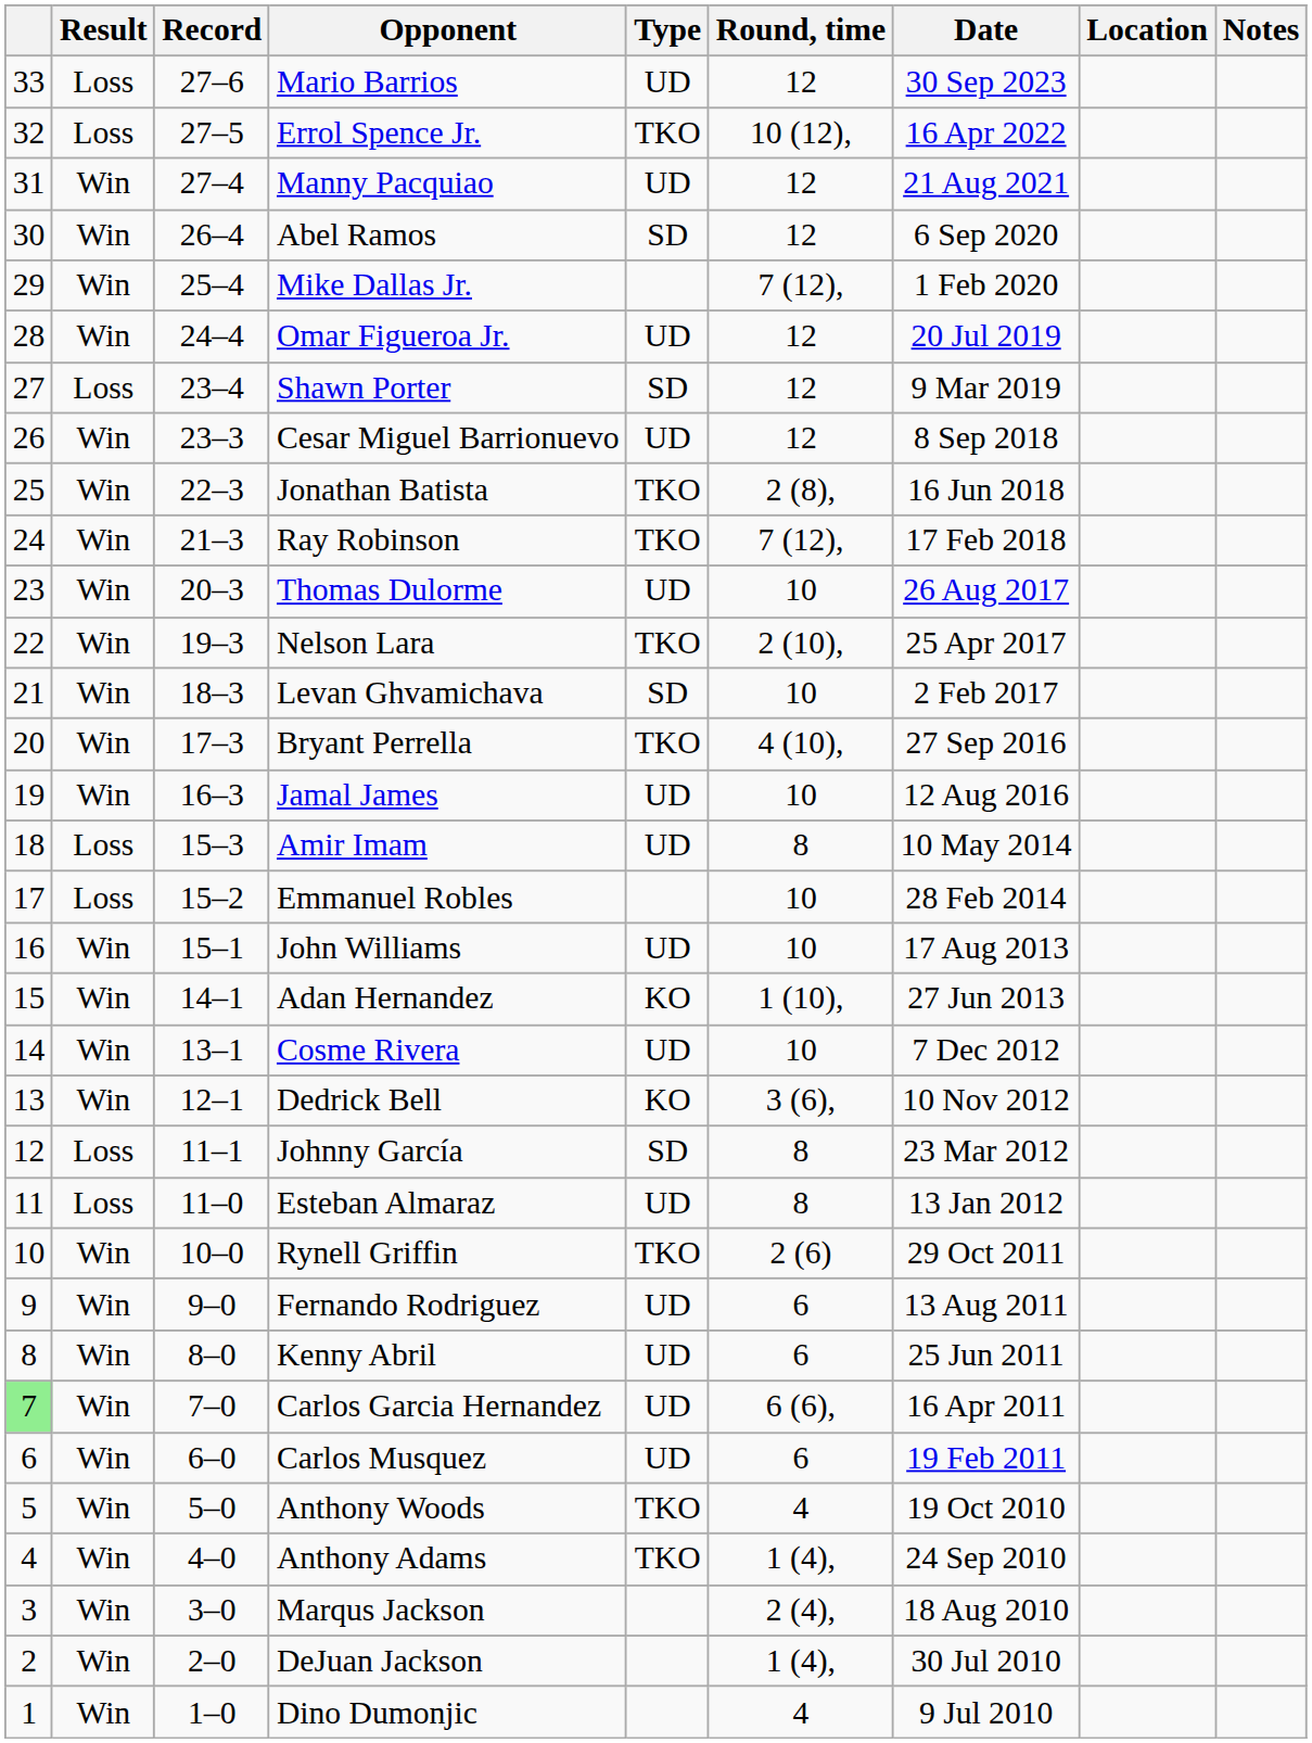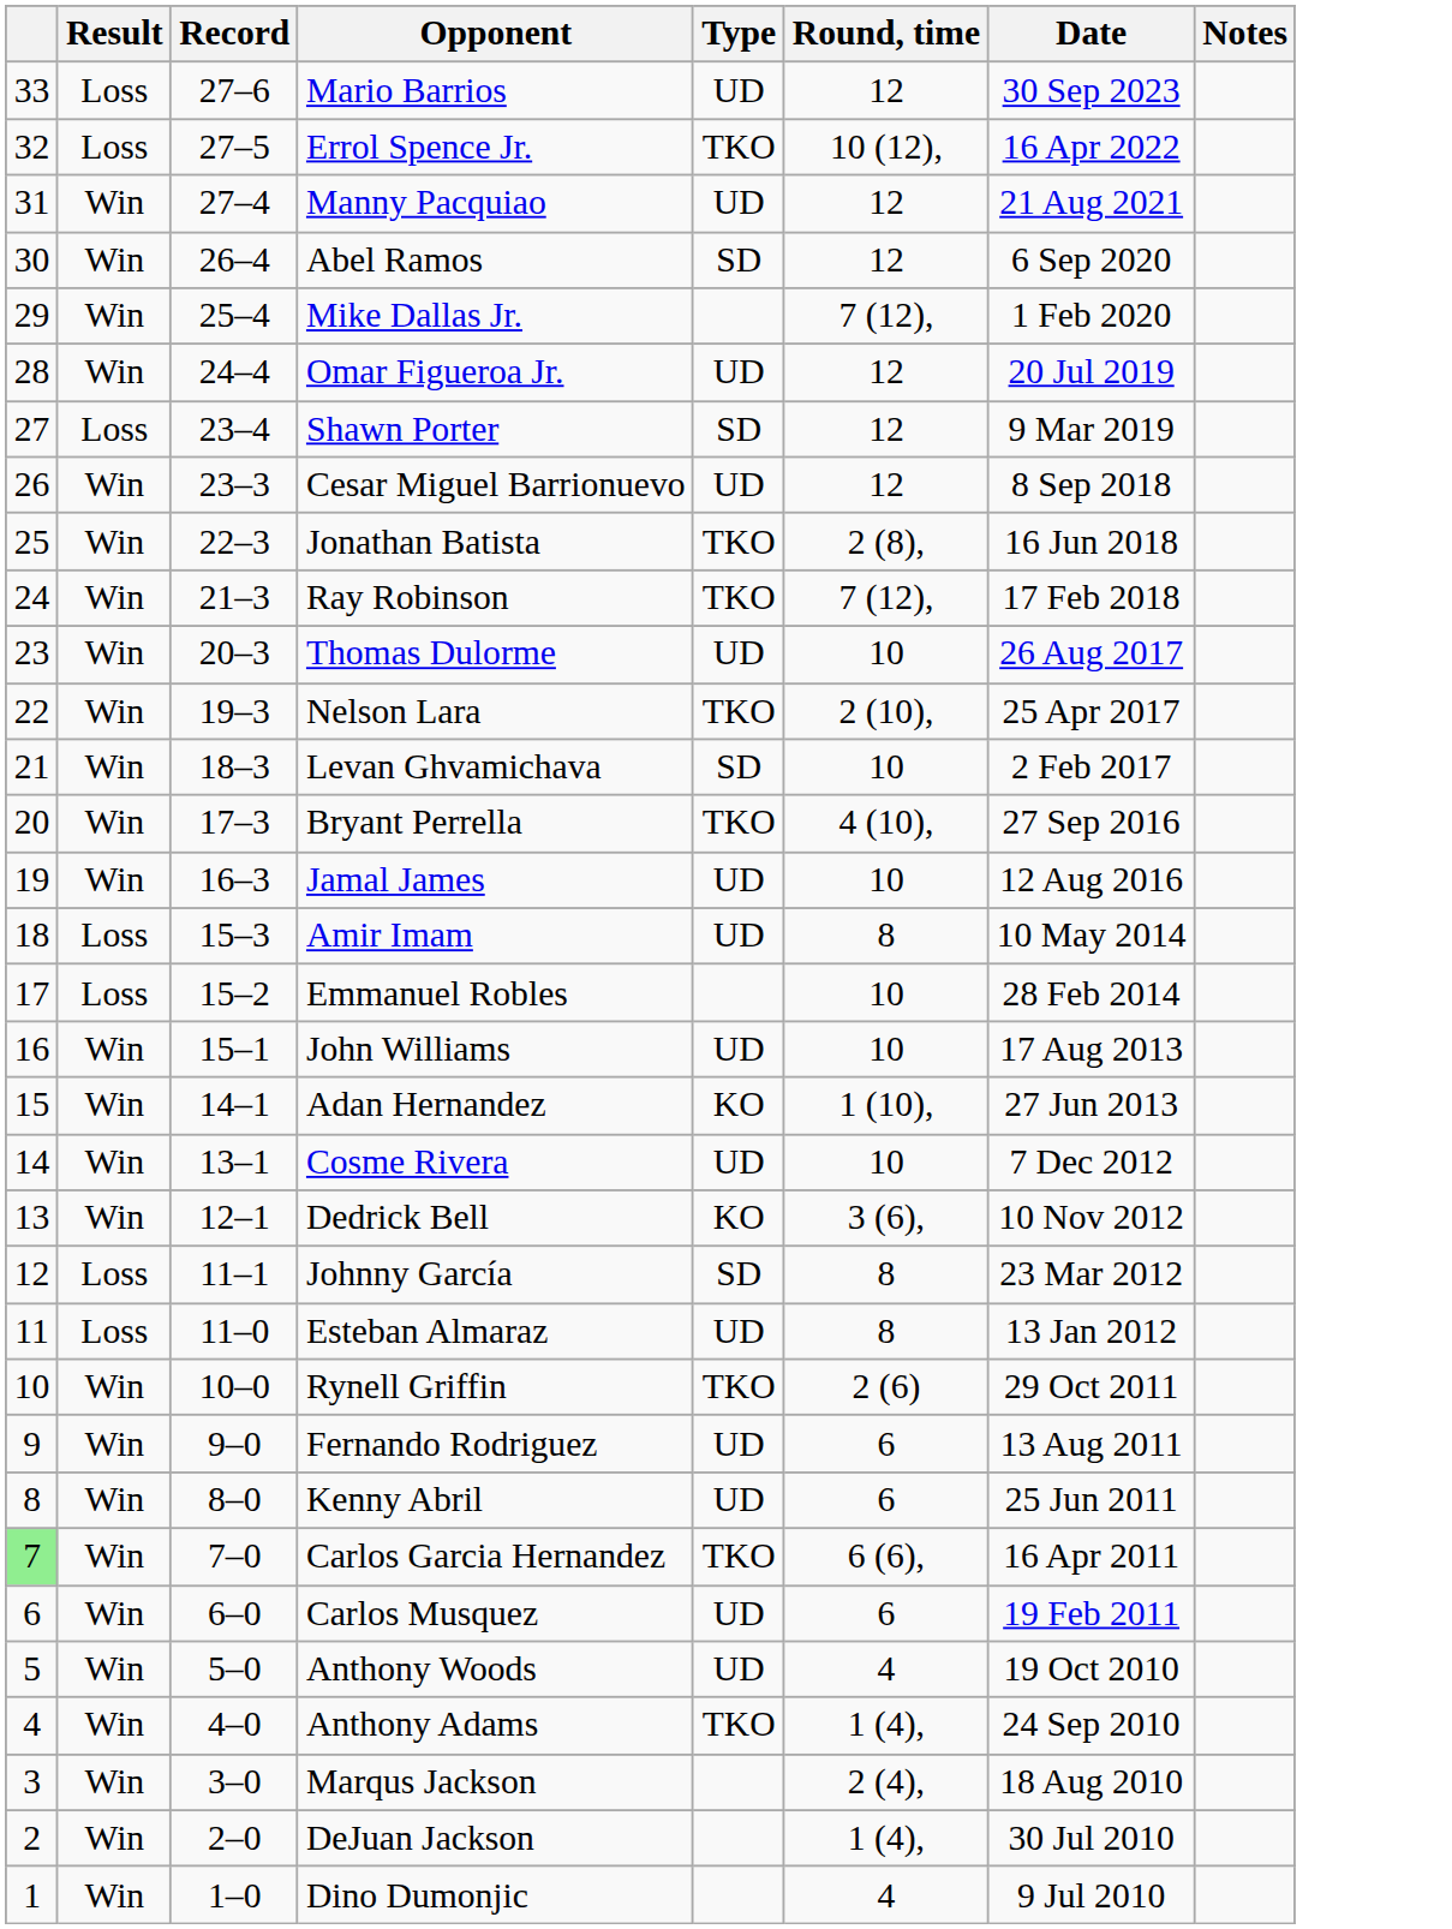 <table class="wikitable" style="text-align:center">
 <tr>
 <th></th>
 <th>Result</th>
 <th>Record</th>
 <th>Opponent</th>
 <th>Type</th>
 <th>Round, time</th>
 <th>Date</th>
-<th>Location</th>
 <th>Notes</th>
 </tr>
 <tr>
 <td>33</td>
 <td>Loss</td>
 <td>27–6</td>
 <td style="text-align:left;"><a href='#'>Mario Barrios</a></td>
 <td>UD</td>
 <td>12</td>
 <td><a href='#'>30 Sep 2023</a></td>
 <td style="text-align:left;"></td>
-<td style="text-align:left;"></td>
 </tr>
 <tr>
 <td>32</td>
 <td>Loss</td>
 <td>27–5</td>
 <td style="text-align:left;"><a href='#'>Errol Spence Jr.</a></td>
 <td>TKO</td>
 <td>10 (12), </td>
 <td><a href='#'>16 Apr 2022</a></td>
-<td style="text-align:left;"></td>
 <td style="text-align:left;"></td>
 </tr>
 <tr>
 <td>31</td>
 <td>Win</td>
 <td>27–4</td>
 <td style="text-align:left;"><a href='#'>Manny Pacquiao</a></td>
 <td>UD</td>
 <td>12</td>
 <td><a href='#'>21 Aug 2021</a></td>
 <td style="text-align:left;"></td>
-<td style="text-align:left;"></td>
 </tr>
 <tr>
 <td>30</td>
 <td>Win</td>
 <td>26–4</td>
 <td style="text-align:left;">Abel Ramos</td>
 <td>SD</td>
 <td>12</td>
 <td>6 Sep 2020</td>
 <td style="text-align:left;"></td>
-<td style="text-align:left;"></td>
 </tr>
 <tr>
 <td>29</td>
 <td>Win</td>
 <td>25–4</td>
 <td style="text-align:left;"><a href='#'>Mike Dallas Jr.</a></td>
 <td></td>
 <td>7 (12), </td>
 <td>1 Feb 2020</td>
-<td style="text-align:left;"></td>
 <td></td>
 </tr>
 <tr>
 <td>28</td>
 <td>Win</td>
 <td>24–4</td>
 <td style="text-align:left;"><a href='#'>Omar Figueroa Jr.</a></td>
 <td>UD</td>
 <td>12</td>
 <td><a href='#'>20 Jul 2019</a></td>
-<td style="text-align:left;"></td>
 <td></td>
 </tr>
 <tr>
 <td>27</td>
 <td>Loss</td>
 <td>23–4</td>
 <td style="text-align:left;"><a href='#'>Shawn Porter</a></td>
 <td>SD</td>
 <td>12</td>
 <td>9 Mar 2019</td>
 <td style="text-align:left;"></td>
-<td style="text-align:left;"></td>
 </tr>
 <tr>
 <td>26</td>
 <td>Win</td>
 <td>23–3</td>
 <td style="text-align:left;">Cesar Miguel Barrionuevo</td>
 <td>UD</td>
 <td>12</td>
 <td>8 Sep 2018</td>
-<td style="text-align:left;"></td>
 <td style="text-align:left;"></td>
 </tr>
 <tr>
 <td>25</td>
 <td>Win</td>
 <td>22–3</td>
 <td style="text-align:left;">Jonathan Batista</td>
 <td>TKO</td>
 <td>2 (8), </td>
 <td>16 Jun 2018</td>
 <td style="text-align:left;"></td>
-<td style="text-align:left;"></td>
 </tr>
 <tr>
 <td>24</td>
 <td>Win</td>
 <td>21–3</td>
 <td style="text-align:left;">Ray Robinson</td>
 <td>TKO</td>
 <td>7 (12), </td>
 <td>17 Feb 2018</td>
-<td style="text-align:left;"></td>
 <td style="text-align:left;"></td>
 </tr>
 <tr>
 <td>23</td>
 <td>Win</td>
 <td>20–3</td>
 <td style="text-align:left;"><a href='#'>Thomas Dulorme</a></td>
 <td>UD</td>
 <td>10</td>
 <td><a href='#'>26 Aug 2017</a></td>
 <td style="text-align:left;"></td>
-<td style="text-align:left;"></td>
 </tr>
 <tr>
 <td>22</td>
 <td>Win</td>
 <td>19–3</td>
 <td style="text-align:left;">Nelson Lara</td>
 <td>TKO</td>
 <td>2 (10), </td>
 <td>25 Apr 2017</td>
 <td style="text-align:left;"></td>
-<td style="text-align:left;"></td>
 </tr>
 <tr>
 <td>21</td>
 <td>Win</td>
 <td>18–3</td>
 <td style="text-align:left;">Levan Ghvamichava</td>
 <td>SD</td>
 <td>10</td>
 <td>2 Feb 2017</td>
-<td style="text-align:left;"></td>
 <td></td>
 </tr>
 <tr>
 <td>20</td>
 <td>Win</td>
 <td>17–3</td>
 <td style="text-align:left;">Bryant Perrella</td>
 <td>TKO</td>
 <td>4 (10), </td>
 <td>27 Sep 2016</td>
-<td style="text-align:left;"></td>
 <td></td>
 </tr>
 <tr>
 <td>19</td>
 <td>Win</td>
 <td>16–3</td>
 <td style="text-align:left;"><a href='#'>Jamal James</a></td>
 <td>UD</td>
 <td>10</td>
 <td>12 Aug 2016</td>
-<td style="text-align:left;"></td>
 <td></td>
 </tr>
 <tr>
 <td>18</td>
 <td>Loss</td>
 <td>15–3</td>
 <td style="text-align:left;"><a href='#'>Amir Imam</a></td>
 <td>UD</td>
 <td>8</td>
 <td>10 May 2014</td>
 <td style="text-align:left;"></td>
-<td style="text-align:left;"></td>
 </tr>
 <tr>
 <td>17</td>
 <td>Loss</td>
 <td>15–2</td>
 <td style="text-align:left;">Emmanuel Robles</td>
 <td></td>
 <td>10</td>
 <td>28 Feb 2014</td>
 <td style="text-align:left;"></td>
-<td style="text-align:left;"></td>
 </tr>
 <tr>
 <td>16</td>
 <td>Win</td>
 <td>15–1</td>
 <td style="text-align:left;">John Williams</td>
 <td>UD</td>
 <td>10</td>
 <td>17 Aug 2013</td>
-<td style="text-align:left;"></td>
 <td></td>
 </tr>
 <tr>
 <td>15</td>
 <td>Win</td>
 <td>14–1</td>
 <td style="text-align:left;">Adan Hernandez</td>
 <td>KO</td>
 <td>1 (10), </td>
 <td>27 Jun 2013</td>
 <td style="text-align:left;"></td>
-<td style="text-align:left;"></td>
 </tr>
 <tr>
 <td>14</td>
 <td>Win</td>
 <td>13–1</td>
 <td style="text-align:left;"><a href='#'>Cosme Rivera</a></td>
 <td>UD</td>
 <td>10</td>
 <td>7 Dec 2012</td>
-<td style="text-align:left;"></td>
 <td></td>
 </tr>
 <tr>
 <td>13</td>
 <td>Win</td>
 <td>12–1</td>
 <td style="text-align:left;">Dedrick Bell</td>
 <td>KO</td>
 <td>3 (6), </td>
 <td>10 Nov 2012</td>
-<td style="text-align:left;"></td>
 <td></td>
 </tr>
 <tr>
 <td>12</td>
 <td>Loss</td>
 <td>11–1</td>
 <td style="text-align:left;">Johnny García</td>
 <td>SD</td>
 <td>8</td>
 <td>23 Mar 2012</td>
-<td style="text-align:left;"></td>
 <td></td>
 </tr>
 <tr>
 <td>11</td>
 <td>Loss</td>
 <td>11–0</td>
 <td style="text-align:left;">Esteban Almaraz</td>
 <td>UD</td>
 <td>8</td>
 <td>13 Jan 2012</td>
-<td style="text-align:left;"></td>
 <td></td>
 </tr>
 <tr>
 <td>10</td>
 <td>Win</td>
 <td>10–0</td>
 <td style="text-align:left;">Rynell Griffin</td>
 <td>TKO</td>
 <td>2 (6)</td>
 <td>29 Oct 2011</td>
-<td style="text-align:left;"></td>
 <td></td>
 </tr>
 <tr>
 <td>9</td>
 <td>Win</td>
 <td>9–0</td>
 <td style="text-align:left;">Fernando Rodriguez</td>
 <td>UD</td>
 <td>6</td>
 <td>13 Aug 2011</td>
-<td style="text-align:left;"></td>
 <td></td>
 </tr>
 <tr>
 <td>8</td>
 <td>Win</td>
 <td>8–0</td>
 <td style="text-align:left;">Kenny Abril</td>
 <td>UD</td>
 <td>6</td>
 <td>25 Jun 2011</td>
-<td style="text-align:left;"></td>
 <td></td>
 </tr>
 <tr>
 <td style="background: lightgreen;">7</td>
 <td>Win</td>
 <td>7–0</td>
 <td style="text-align:left;">Carlos Garcia Hernandez</td>
-<td>UD</td>
+<td>TKO</td>
 <td>6 (6), </td>
 <td>16 Apr 2011</td>
-<td style="text-align:left;"></td>
 <td></td>
 </tr>
 <tr>
 <td>6</td>
 <td>Win</td>
 <td>6–0</td>
 <td style="text-align:left;">Carlos Musquez</td>
 <td>UD</td>
 <td>6</td>
 <td><a href='#'>19 Feb 2011</a></td>
-<td style="text-align:left;"></td>
 <td></td>
 </tr>
 <tr>
 <td>5</td>
 <td>Win</td>
 <td>5–0</td>
 <td style="text-align:left;">Anthony Woods</td>
-<td>TKO</td>
+<td>UD</td>
 <td>4</td>
 <td>19 Oct 2010</td>
-<td style="text-align:left;"></td>
 <td></td>
 </tr>
 <tr>
 <td>4</td>
 <td>Win</td>
 <td>4–0</td>
 <td style="text-align:left;">Anthony Adams</td>
 <td>TKO</td>
 <td>1 (4), </td>
 <td>24 Sep 2010</td>
-<td style="text-align:left;"></td>
 <td></td>
 </tr>
 <tr>
 <td>3</td>
 <td>Win</td>
 <td>3–0</td>
 <td style="text-align:left;">Marqus Jackson</td>
 <td></td>
 <td>2 (4), </td>
 <td>18 Aug 2010</td>
-<td style="text-align:left;"></td>
 <td></td>
 </tr>
 <tr>
 <td>2</td>
 <td>Win</td>
 <td>2–0</td>
 <td style="text-align:left;">DeJuan Jackson</td>
 <td></td>
 <td>1 (4), </td>
 <td>30 Jul 2010</td>
-<td style="text-align:left;"></td>
 <td></td>
 </tr>
 <tr>
 <td>1</td>
 <td>Win</td>
 <td>1–0</td>
 <td style="text-align:left;">Dino Dumonjic</td>
 <td></td>
 <td>4</td>
 <td>9 Jul 2010</td>
-<td style="text-align:left;"></td>
 <td></td>
 </tr>
 </table>
